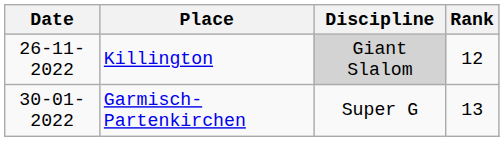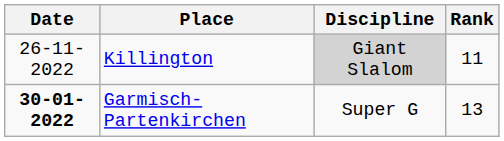 <table class="wikitable" width=40% style="font-size:100%; text-align:center;">
 <tr>
 <th>Date</th>
 <th>Place</th>
 <th>Discipline</th>
 <th>Rank</th>
 </tr>
 <tr>
 <td>26-11-2022</td>
 <td align=left> <a href='#'>Killington</a></td>
 <td style="background: lightgrey;">Giant Slalom</td>
-<td>12</td>
+<td>11</td>
 </tr>
 <tr>
-<td>30-01-2022</td>
+<td><strong>30-01-2022</strong></td>
 <td align=left> <a href='#'>Garmisch-Partenkirchen</a></td>
 <td>Super G</td>
 <td>13</td>
 </tr>
 </table>
